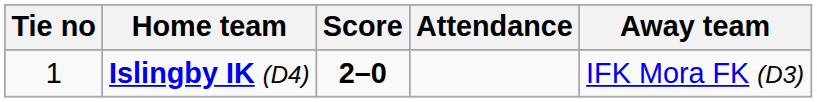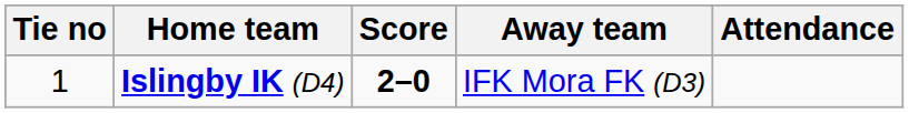 <table class="wikitable" style="text-align:center">
 <tr>
 <th style= width="40px">Tie no</th>
 <th style= width="150px">Home team</th>
 <th style= width="60px">Score</th>
+<th style= width="150px">Away team</th>
 <th style= width="30px">Attendance</th>
-<th style= width="150px">Away team</th>
 </tr>
 <tr>
 <td>1</td>
 <td><strong><a href='#'>Islingby IK</a></strong> <em><small>(D4)</small></em></td>
 <td><strong>2–0</strong></td>
+<td><a href='#'>IFK Mora FK</a> <em><small>(D3)</small></em></td>
 <td></td>
-<td><a href='#'>IFK Mora FK</a> <em><small>(D3)</small></em></td>
 </tr>
 </table>
